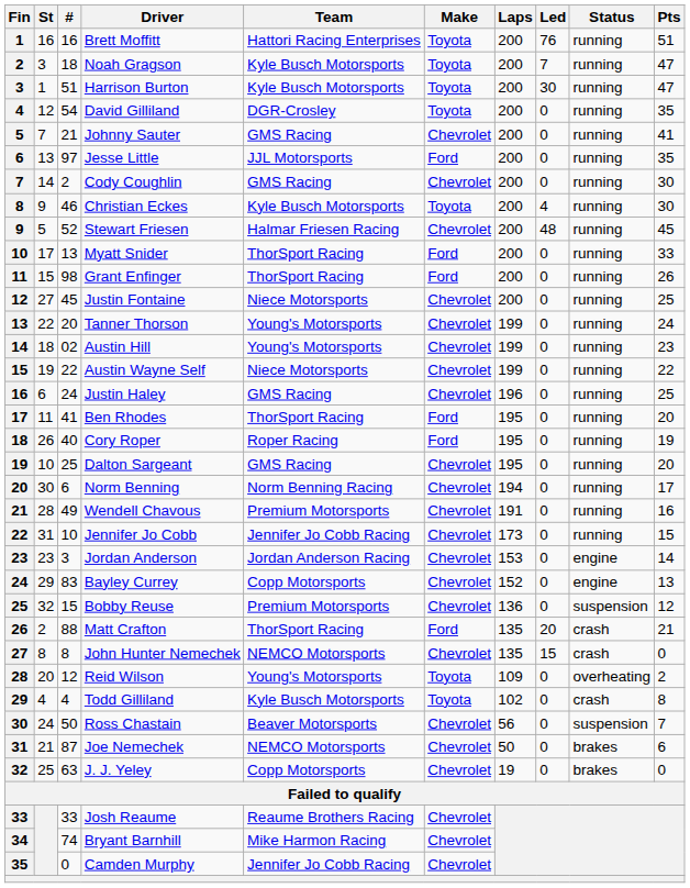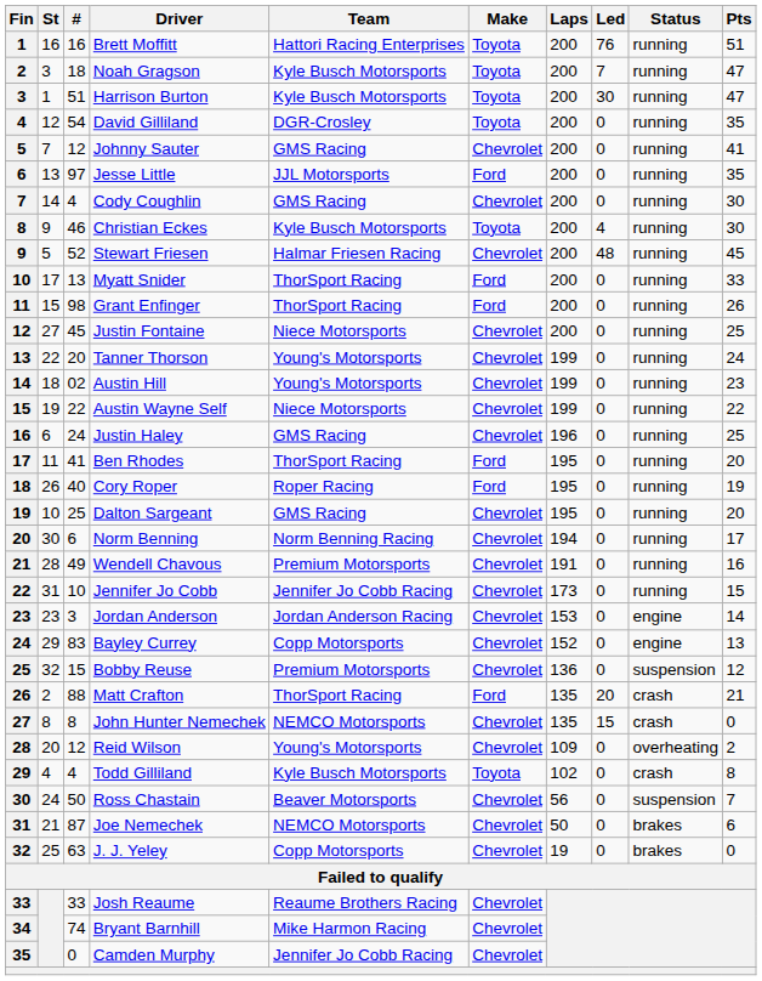 <table class="wikitable" style="font-size:95%">
 <tr>
 <th>Fin</th>
 <th>St</th>
 <th>#</th>
 <th>Driver</th>
 <th>Team</th>
 <th>Make</th>
 <th>Laps</th>
 <th>Led</th>
 <th>Status</th>
 <th>Pts</th>
 </tr>
 <tr>
 <th>1</th>
 <td>16</td>
 <td>16</td>
 <td><a href='#'>Brett Moffitt</a></td>
 <td><a href='#'>Hattori Racing Enterprises</a></td>
 <td><a href='#'>Toyota</a></td>
 <td>200</td>
 <td>76</td>
 <td>running</td>
 <td>51</td>
 </tr>
 <tr>
 <th>2</th>
 <td>3</td>
 <td>18</td>
 <td><a href='#'>Noah Gragson</a></td>
 <td><a href='#'>Kyle Busch Motorsports</a></td>
 <td><a href='#'>Toyota</a></td>
 <td>200</td>
 <td>7</td>
 <td>running</td>
 <td>47</td>
 </tr>
 <tr>
 <th>3</th>
 <td>1</td>
 <td>51</td>
 <td><a href='#'>Harrison Burton</a></td>
 <td><a href='#'>Kyle Busch Motorsports</a></td>
 <td><a href='#'>Toyota</a></td>
 <td>200</td>
 <td>30</td>
 <td>running</td>
 <td>47</td>
 </tr>
 <tr>
 <th>4</th>
 <td>12</td>
 <td>54</td>
 <td><a href='#'>David Gilliland</a></td>
 <td><a href='#'>DGR-Crosley</a></td>
 <td><a href='#'>Toyota</a></td>
 <td>200</td>
 <td>0</td>
 <td>running</td>
 <td>35</td>
 </tr>
 <tr>
 <th>5</th>
 <td>7</td>
-<td>21</td>
+<td>12</td>
 <td><a href='#'>Johnny Sauter</a></td>
 <td><a href='#'>GMS Racing</a></td>
 <td><a href='#'>Chevrolet</a></td>
 <td>200</td>
 <td>0</td>
 <td>running</td>
 <td>41</td>
 </tr>
 <tr>
 <th>6</th>
 <td>13</td>
 <td>97</td>
 <td><a href='#'>Jesse Little</a></td>
 <td><a href='#'>JJL Motorsports</a></td>
 <td><a href='#'>Ford</a></td>
 <td>200</td>
 <td>0</td>
 <td>running</td>
 <td>35</td>
 </tr>
 <tr>
 <th>7</th>
 <td>14</td>
-<td>2</td>
+<td>4</td>
 <td><a href='#'>Cody Coughlin</a></td>
 <td><a href='#'>GMS Racing</a></td>
 <td><a href='#'>Chevrolet</a></td>
 <td>200</td>
 <td>0</td>
 <td>running</td>
 <td>30</td>
 </tr>
 <tr>
 <th>8</th>
 <td>9</td>
 <td>46</td>
 <td><a href='#'>Christian Eckes</a></td>
 <td><a href='#'>Kyle Busch Motorsports</a></td>
 <td><a href='#'>Toyota</a></td>
 <td>200</td>
 <td>4</td>
 <td>running</td>
 <td>30</td>
 </tr>
 <tr>
 <th>9</th>
 <td>5</td>
 <td>52</td>
 <td><a href='#'>Stewart Friesen</a></td>
 <td><a href='#'>Halmar Friesen Racing</a></td>
 <td><a href='#'>Chevrolet</a></td>
 <td>200</td>
 <td>48</td>
 <td>running</td>
 <td>45</td>
 </tr>
 <tr>
 <th>10</th>
 <td>17</td>
 <td>13</td>
 <td><a href='#'>Myatt Snider</a></td>
 <td><a href='#'>ThorSport Racing</a></td>
 <td><a href='#'>Ford</a></td>
 <td>200</td>
 <td>0</td>
 <td>running</td>
 <td>33</td>
 </tr>
 <tr>
 <th>11</th>
 <td>15</td>
 <td>98</td>
 <td><a href='#'>Grant Enfinger</a></td>
 <td><a href='#'>ThorSport Racing</a></td>
 <td><a href='#'>Ford</a></td>
 <td>200</td>
 <td>0</td>
 <td>running</td>
 <td>26</td>
 </tr>
 <tr>
 <th>12</th>
 <td>27</td>
 <td>45</td>
 <td><a href='#'>Justin Fontaine</a></td>
 <td><a href='#'>Niece Motorsports</a></td>
 <td><a href='#'>Chevrolet</a></td>
 <td>200</td>
 <td>0</td>
 <td>running</td>
 <td>25</td>
 </tr>
 <tr>
 <th>13</th>
 <td>22</td>
 <td>20</td>
 <td><a href='#'>Tanner Thorson</a></td>
 <td><a href='#'>Young's Motorsports</a></td>
 <td><a href='#'>Chevrolet</a></td>
 <td>199</td>
 <td>0</td>
 <td>running</td>
 <td>24</td>
 </tr>
 <tr>
 <th>14</th>
 <td>18</td>
 <td>02</td>
 <td><a href='#'>Austin Hill</a></td>
 <td><a href='#'>Young's Motorsports</a></td>
 <td><a href='#'>Chevrolet</a></td>
 <td>199</td>
 <td>0</td>
 <td>running</td>
 <td>23</td>
 </tr>
 <tr>
 <th>15</th>
 <td>19</td>
 <td>22</td>
 <td><a href='#'>Austin Wayne Self</a></td>
 <td><a href='#'>Niece Motorsports</a></td>
 <td><a href='#'>Chevrolet</a></td>
 <td>199</td>
 <td>0</td>
 <td>running</td>
 <td>22</td>
 </tr>
 <tr>
 <th>16</th>
 <td>6</td>
 <td>24</td>
 <td><a href='#'>Justin Haley</a></td>
 <td><a href='#'>GMS Racing</a></td>
 <td><a href='#'>Chevrolet</a></td>
 <td>196</td>
 <td>0</td>
 <td>running</td>
 <td>25</td>
 </tr>
 <tr>
 <th>17</th>
 <td>11</td>
 <td>41</td>
 <td><a href='#'>Ben Rhodes</a></td>
 <td><a href='#'>ThorSport Racing</a></td>
 <td><a href='#'>Ford</a></td>
 <td>195</td>
 <td>0</td>
 <td>running</td>
 <td>20</td>
 </tr>
 <tr>
 <th>18</th>
 <td>26</td>
 <td>40</td>
 <td><a href='#'>Cory Roper</a></td>
 <td><a href='#'>Roper Racing</a></td>
 <td><a href='#'>Ford</a></td>
 <td>195</td>
 <td>0</td>
 <td>running</td>
 <td>19</td>
 </tr>
 <tr>
 <th>19</th>
 <td>10</td>
 <td>25</td>
 <td><a href='#'>Dalton Sargeant</a></td>
 <td><a href='#'>GMS Racing</a></td>
 <td><a href='#'>Chevrolet</a></td>
 <td>195</td>
 <td>0</td>
 <td>running</td>
 <td>20</td>
 </tr>
 <tr>
 <th>20</th>
 <td>30</td>
 <td>6</td>
 <td><a href='#'>Norm Benning</a></td>
 <td><a href='#'>Norm Benning Racing</a></td>
 <td><a href='#'>Chevrolet</a></td>
 <td>194</td>
 <td>0</td>
 <td>running</td>
 <td>17</td>
 </tr>
 <tr>
 <th>21</th>
 <td>28</td>
 <td>49</td>
 <td><a href='#'>Wendell Chavous</a></td>
 <td><a href='#'>Premium Motorsports</a></td>
 <td><a href='#'>Chevrolet</a></td>
 <td>191</td>
 <td>0</td>
 <td>running</td>
 <td>16</td>
 </tr>
 <tr>
 <th>22</th>
 <td>31</td>
 <td>10</td>
 <td><a href='#'>Jennifer Jo Cobb</a></td>
 <td><a href='#'>Jennifer Jo Cobb Racing</a></td>
 <td><a href='#'>Chevrolet</a></td>
 <td>173</td>
 <td>0</td>
 <td>running</td>
 <td>15</td>
 </tr>
 <tr>
 <th>23</th>
 <td>23</td>
 <td>3</td>
 <td><a href='#'>Jordan Anderson</a></td>
 <td><a href='#'>Jordan Anderson Racing</a></td>
 <td><a href='#'>Chevrolet</a></td>
 <td>153</td>
 <td>0</td>
 <td>engine</td>
 <td>14</td>
 </tr>
 <tr>
 <th>24</th>
 <td>29</td>
 <td>83</td>
 <td><a href='#'>Bayley Currey</a></td>
 <td><a href='#'>Copp Motorsports</a></td>
 <td><a href='#'>Chevrolet</a></td>
 <td>152</td>
 <td>0</td>
 <td>engine</td>
 <td>13</td>
 </tr>
 <tr>
 <th>25</th>
 <td>32</td>
 <td>15</td>
 <td><a href='#'>Bobby Reuse</a></td>
 <td><a href='#'>Premium Motorsports</a></td>
 <td><a href='#'>Chevrolet</a></td>
 <td>136</td>
 <td>0</td>
 <td>suspension</td>
 <td>12</td>
 </tr>
 <tr>
 <th>26</th>
 <td>2</td>
 <td>88</td>
 <td><a href='#'>Matt Crafton</a></td>
 <td><a href='#'>ThorSport Racing</a></td>
 <td><a href='#'>Ford</a></td>
 <td>135</td>
 <td>20</td>
 <td>crash</td>
 <td>21</td>
 </tr>
 <tr>
 <th>27</th>
 <td>8</td>
 <td>8</td>
 <td><a href='#'>John Hunter Nemechek</a></td>
 <td><a href='#'>NEMCO Motorsports</a></td>
 <td><a href='#'>Chevrolet</a></td>
 <td>135</td>
 <td>15</td>
 <td>crash</td>
 <td>0</td>
 </tr>
 <tr>
 <th>28</th>
 <td>20</td>
 <td>12</td>
 <td><a href='#'>Reid Wilson</a></td>
 <td><a href='#'>Young's Motorsports</a></td>
-<td><a href='#'>Toyota</a></td>
+<td><a href='#'>Chevrolet</a></td>
 <td>109</td>
 <td>0</td>
 <td>overheating</td>
 <td>2</td>
 </tr>
 <tr>
 <th>29</th>
 <td>4</td>
 <td>4</td>
 <td><a href='#'>Todd Gilliland</a></td>
 <td><a href='#'>Kyle Busch Motorsports</a></td>
 <td><a href='#'>Toyota</a></td>
 <td>102</td>
 <td>0</td>
 <td>crash</td>
 <td>8</td>
 </tr>
 <tr>
 <th>30</th>
 <td>24</td>
 <td>50</td>
 <td><a href='#'>Ross Chastain</a></td>
 <td><a href='#'>Beaver Motorsports</a></td>
 <td><a href='#'>Chevrolet</a></td>
 <td>56</td>
 <td>0</td>
 <td>suspension</td>
 <td>7</td>
 </tr>
 <tr>
 <th>31</th>
 <td>21</td>
 <td>87</td>
 <td><a href='#'>Joe Nemechek</a></td>
 <td><a href='#'>NEMCO Motorsports</a></td>
 <td><a href='#'>Chevrolet</a></td>
 <td>50</td>
 <td>0</td>
 <td>brakes</td>
 <td>6</td>
 </tr>
 <tr>
 <th>32</th>
 <td>25</td>
 <td>63</td>
 <td><a href='#'>J. J. Yeley</a></td>
 <td><a href='#'>Copp Motorsports</a></td>
 <td><a href='#'>Chevrolet</a></td>
 <td>19</td>
 <td>0</td>
 <td>brakes</td>
 <td>0</td>
 </tr>
 <tr>
 <th colspan="10">Failed to qualify</th>
 </tr>
 <tr>
 <th>33</th>
 <th rowspan="3"></th>
 <td>33</td>
 <td><a href='#'>Josh Reaume</a></td>
 <td><a href='#'>Reaume Brothers Racing</a></td>
 <td><a href='#'>Chevrolet</a></td>
 <th colspan="4" rowspan="3"></th>
 </tr>
 <tr>
 <th>34</th>
 <td>74</td>
 <td><a href='#'>Bryant Barnhill</a></td>
 <td><a href='#'>Mike Harmon Racing</a></td>
 <td><a href='#'>Chevrolet</a></td>
 </tr>
 <tr>
 <th>35</th>
 <td>0</td>
 <td><a href='#'>Camden Murphy</a></td>
 <td><a href='#'>Jennifer Jo Cobb Racing</a></td>
 <td><a href='#'>Chevrolet</a></td>
 </tr>
 <tr>
 <th colspan="10"></th>
 </tr>
 </table>
